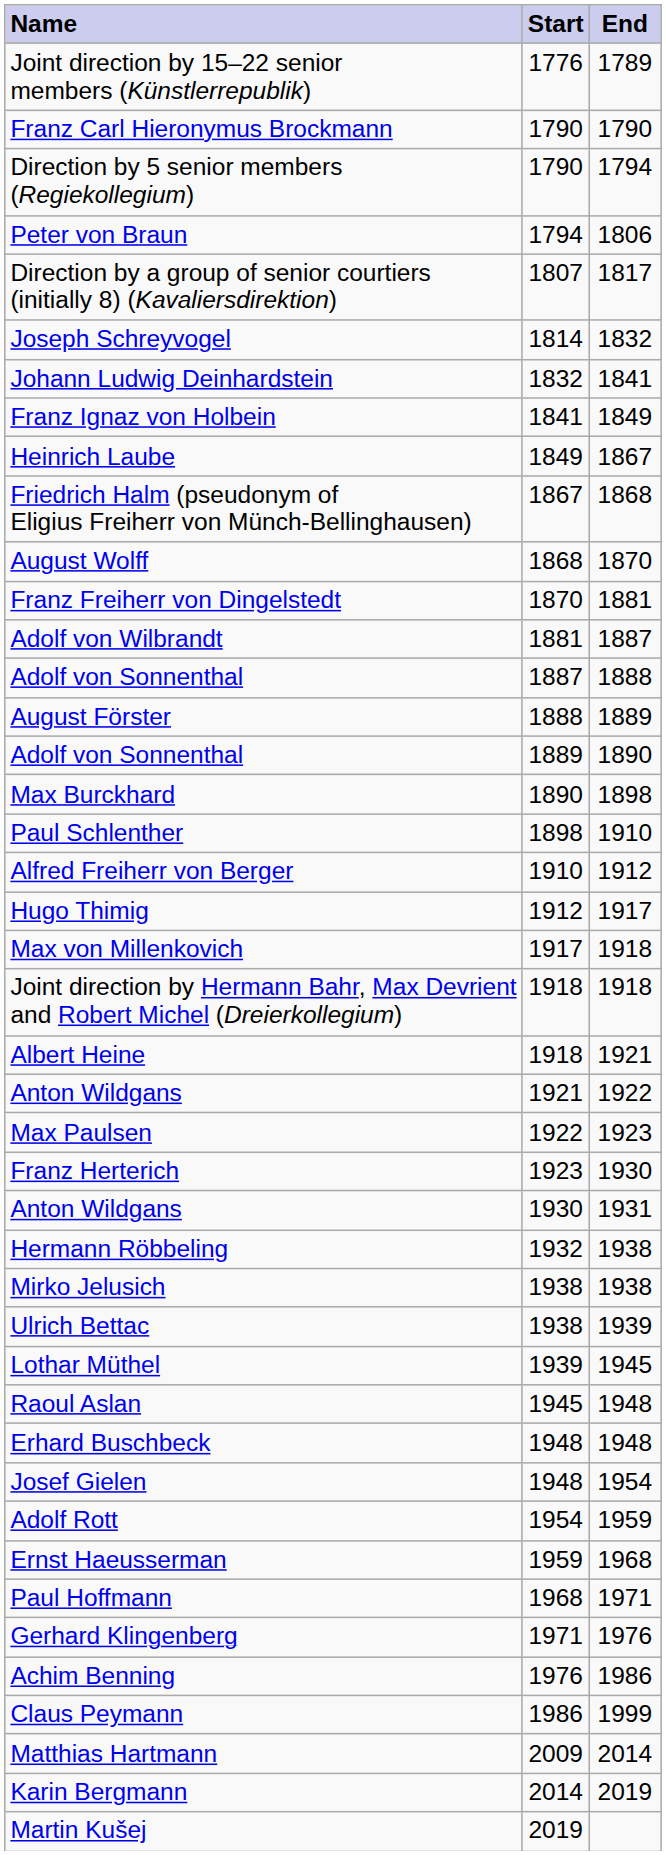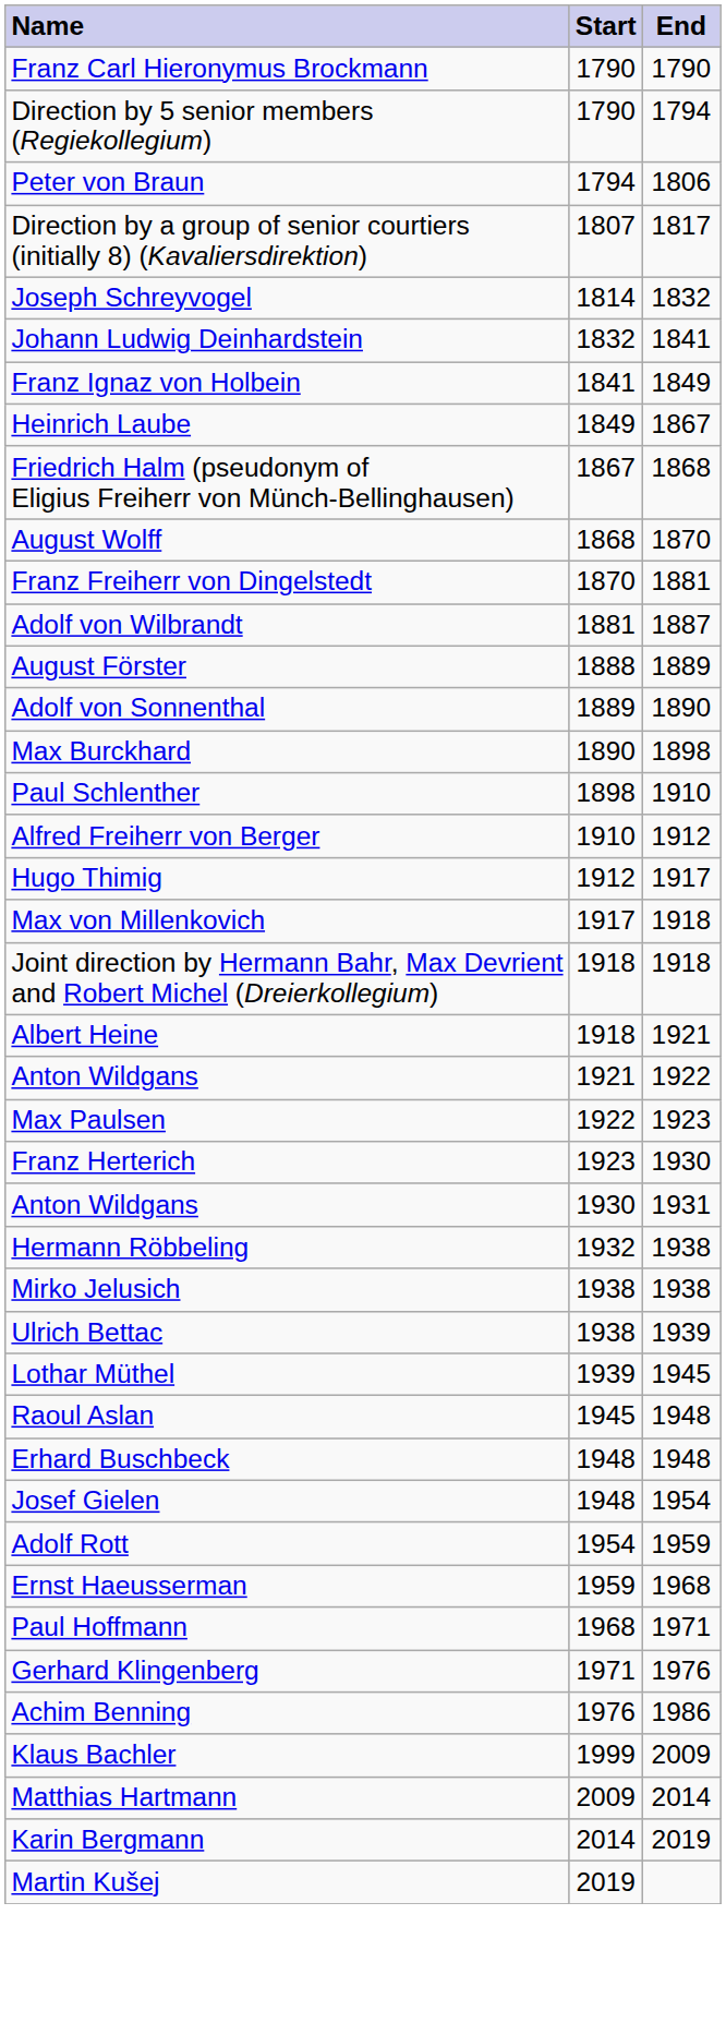 <table class="wikitable">
 <tr>
 <th style="background:#cce; text-align:left;">Name</th>
 <th style="background:#cce;">Start</th>
 <th style="background:#cce;"> End </th>
-</tr>
-<tr>
-<td valign="top">Joint direction by 15–22 senior<br>members (<em>Künstlerrepublik</em>)</td>
-<td style="text-align:center; vertical-align:top;">1776</td>
-<td style="text-align:center; vertical-align:top;">1789</td>
 </tr>
 <tr>
 <td valign="top"><a href='#'>Franz Carl Hieronymus Brockmann</a></td>
 <td style="text-align:center; vertical-align:top;">1790</td>
 <td style="text-align:center; vertical-align:top;">1790</td>
 </tr>
 <tr>
 <td valign="top">Direction by 5 senior members<br>(<em>Regiekollegium</em>)</td>
 <td style="text-align:center; vertical-align:top;">1790</td>
 <td style="text-align:center; vertical-align:top;">1794</td>
 </tr>
 <tr>
 <td valign="top"><a href='#'>Peter von Braun</a></td>
 <td style="text-align:center; vertical-align:top;">1794</td>
 <td style="text-align:center; vertical-align:top;">1806</td>
 </tr>
 <tr>
 <td valign="top">Direction by a group of senior courtiers<br>(initially 8) (<em>Kavaliersdirektion</em>)</td>
 <td style="text-align:center; vertical-align:top;">1807</td>
 <td style="text-align:center; vertical-align:top;">1817</td>
 </tr>
 <tr>
 <td valign="top"><a href='#'>Joseph Schreyvogel</a></td>
 <td style="text-align:center; vertical-align:top;">1814</td>
 <td style="text-align:center; vertical-align:top;">1832</td>
 </tr>
 <tr>
 <td valign="top"><a href='#'>Johann Ludwig Deinhardstein</a></td>
 <td style="text-align:center; vertical-align:top;">1832</td>
 <td style="text-align:center; vertical-align:top;">1841</td>
 </tr>
 <tr>
 <td valign="top"><a href='#'>Franz Ignaz von Holbein</a></td>
 <td style="text-align:center; vertical-align:top;">1841</td>
 <td style="text-align:center; vertical-align:top;">1849</td>
 </tr>
 <tr>
 <td valign="top"><a href='#'>Heinrich Laube</a></td>
 <td style="text-align:center; vertical-align:top;">1849</td>
 <td style="text-align:center; vertical-align:top;">1867</td>
 </tr>
 <tr>
 <td valign="top"><a href='#'>Friedrich Halm</a> (pseudonym of<br>Eligius Freiherr von Münch-Bellinghausen)</td>
 <td style="text-align:center; vertical-align:top;">1867</td>
 <td style="text-align:center; vertical-align:top;">1868</td>
 </tr>
 <tr>
 <td valign="top"><a href='#'>August Wolff</a></td>
 <td style="text-align:center; vertical-align:top;">1868</td>
 <td style="text-align:center; vertical-align:top;">1870</td>
 </tr>
 <tr>
 <td valign="top"><a href='#'>Franz Freiherr von Dingelstedt</a></td>
 <td style="text-align:center; vertical-align:top;">1870</td>
 <td style="text-align:center; vertical-align:top;">1881</td>
 </tr>
 <tr>
 <td valign="top"><a href='#'>Adolf von Wilbrandt</a></td>
 <td style="text-align:center; vertical-align:top;">1881</td>
 <td style="text-align:center; vertical-align:top;">1887</td>
-</tr>
-<tr>
-<td valign="top"><a href='#'>Adolf von Sonnenthal</a></td>
-<td style="text-align:center; vertical-align:top;">1887</td>
-<td style="text-align:center; vertical-align:top;">1888</td>
 </tr>
 <tr>
 <td valign="top"><a href='#'>August Förster</a></td>
 <td style="text-align:center; vertical-align:top;">1888</td>
 <td style="text-align:center; vertical-align:top;">1889</td>
 </tr>
 <tr>
 <td valign="top"><a href='#'>Adolf von Sonnenthal</a></td>
 <td style="text-align:center; vertical-align:top;">1889</td>
 <td style="text-align:center; vertical-align:top;">1890</td>
 </tr>
 <tr>
 <td valign="top"><a href='#'>Max Burckhard</a></td>
 <td style="text-align:center; vertical-align:top;">1890</td>
 <td style="text-align:center; vertical-align:top;">1898</td>
 </tr>
 <tr>
 <td valign="top"><a href='#'>Paul Schlenther</a></td>
 <td style="text-align:center; vertical-align:top;">1898</td>
 <td style="text-align:center; vertical-align:top;">1910</td>
 </tr>
 <tr>
 <td valign="top"><a href='#'>Alfred Freiherr von Berger</a></td>
 <td style="text-align:center; vertical-align:top;">1910</td>
 <td style="text-align:center; vertical-align:top;">1912</td>
 </tr>
 <tr>
 <td valign="top"><a href='#'>Hugo Thimig</a></td>
 <td style="text-align:center; vertical-align:top;">1912</td>
 <td style="text-align:center; vertical-align:top;">1917</td>
 </tr>
 <tr>
 <td valign="top"><a href='#'>Max von Millenkovich</a></td>
 <td style="text-align:center; vertical-align:top;">1917</td>
 <td style="text-align:center; vertical-align:top;">1918</td>
 </tr>
 <tr>
 <td valign="top">Joint direction by <a href='#'>Hermann Bahr</a>, <a href='#'>Max Devrient</a><br>and <a href='#'>Robert Michel</a> (<em>Dreierkollegium</em>)</td>
 <td style="text-align:center; vertical-align:top;">1918</td>
 <td style="text-align:center; vertical-align:top;">1918</td>
 </tr>
 <tr>
 <td valign="top"><a href='#'>Albert Heine</a></td>
 <td style="text-align:center; vertical-align:top;">1918</td>
 <td style="text-align:center; vertical-align:top;">1921</td>
 </tr>
 <tr>
 <td valign="top"><a href='#'>Anton Wildgans</a></td>
 <td style="text-align:center; vertical-align:top;">1921</td>
 <td style="text-align:center; vertical-align:top;">1922</td>
 </tr>
 <tr>
 <td valign="top"><a href='#'>Max Paulsen</a></td>
 <td style="text-align:center; vertical-align:top;">1922</td>
 <td style="text-align:center; vertical-align:top;">1923</td>
 </tr>
 <tr>
 <td valign="top"><a href='#'>Franz Herterich</a></td>
 <td style="text-align:center; vertical-align:top;">1923</td>
 <td style="text-align:center; vertical-align:top;">1930</td>
 </tr>
 <tr>
 <td valign="top"><a href='#'>Anton Wildgans</a></td>
 <td style="text-align:center; vertical-align:top;">1930</td>
 <td style="text-align:center; vertical-align:top;">1931</td>
 </tr>
 <tr>
 <td valign="top"><a href='#'>Hermann Röbbeling</a></td>
 <td style="text-align:center; vertical-align:top;">1932</td>
 <td style="text-align:center; vertical-align:top;">1938</td>
 </tr>
 <tr>
 <td valign="top"><a href='#'>Mirko Jelusich</a></td>
 <td style="text-align:center; vertical-align:top;">1938</td>
 <td style="text-align:center; vertical-align:top;">1938</td>
 </tr>
 <tr>
 <td valign="top"><a href='#'>Ulrich Bettac</a></td>
 <td style="text-align:center; vertical-align:top;">1938</td>
 <td style="text-align:center; vertical-align:top;">1939</td>
 </tr>
 <tr>
 <td valign="top"><a href='#'>Lothar Müthel</a></td>
 <td style="text-align:center; vertical-align:top;">1939</td>
 <td style="text-align:center; vertical-align:top;">1945</td>
 </tr>
 <tr>
 <td valign="top"><a href='#'>Raoul Aslan</a></td>
 <td style="text-align:center; vertical-align:top;">1945</td>
 <td style="text-align:center; vertical-align:top;">1948</td>
 </tr>
 <tr>
 <td valign="top"><a href='#'>Erhard Buschbeck</a></td>
 <td style="text-align:center; vertical-align:top;">1948</td>
 <td style="text-align:center; vertical-align:top;">1948</td>
 </tr>
 <tr>
 <td valign="top"><a href='#'>Josef Gielen</a></td>
 <td style="text-align:center; vertical-align:top;">1948</td>
 <td style="text-align:center; vertical-align:top;">1954</td>
 </tr>
 <tr>
 <td valign="top"><a href='#'>Adolf Rott</a></td>
 <td style="text-align:center; vertical-align:top;">1954</td>
 <td style="text-align:center; vertical-align:top;">1959</td>
 </tr>
 <tr>
 <td valign="top"><a href='#'>Ernst Haeusserman</a></td>
 <td style="text-align:center; vertical-align:top;">1959</td>
 <td style="text-align:center; vertical-align:top;">1968</td>
 </tr>
 <tr>
 <td valign="top"><a href='#'>Paul Hoffmann</a></td>
 <td style="text-align:center; vertical-align:top;">1968</td>
 <td style="text-align:center; vertical-align:top;">1971</td>
 </tr>
 <tr>
 <td valign="top"><a href='#'>Gerhard Klingenberg</a></td>
 <td style="text-align:center; vertical-align:top;">1971</td>
 <td style="text-align:center; vertical-align:top;">1976</td>
 </tr>
 <tr>
 <td valign="top"><a href='#'>Achim Benning</a></td>
 <td style="text-align:center; vertical-align:top;">1976</td>
 <td style="text-align:center; vertical-align:top;">1986</td>
 </tr>
 <tr>
-<td valign="top"><a href='#'>Claus Peymann</a></td>
-<td style="text-align:center; vertical-align:top;">1986</td>
+<td valign="top"><a href='#'>Klaus Bachler</a></td>
 <td style="text-align:center; vertical-align:top;">1999</td>
+<td style="text-align:center; vertical-align:top;">2009</td>
 </tr>
 <tr>
 <td valign="top"><a href='#'>Matthias Hartmann</a></td>
 <td style="text-align:center; vertical-align:top;">2009</td>
 <td style="text-align:center; vertical-align:top;">2014</td>
 </tr>
 <tr>
 <td valign="top"><a href='#'>Karin Bergmann</a></td>
 <td style="text-align:center; vertical-align:top;">2014</td>
 <td style="text-align:center; vertical-align:top;">2019</td>
 </tr>
 <tr>
 <td valign="top"><a href='#'>Martin Kušej</a></td>
 <td style="text-align:center; vertical-align:top;">2019</td>
 <td style="text-align:center; vertical-align:top;"></td>
 </tr>
 </table>
